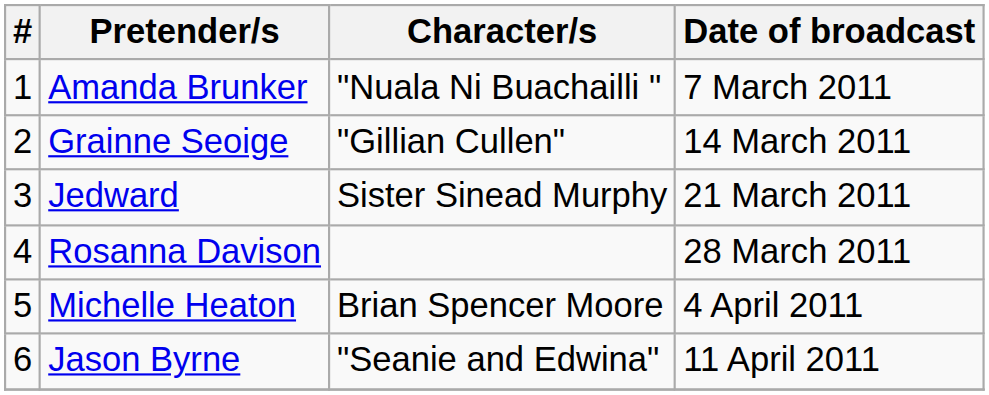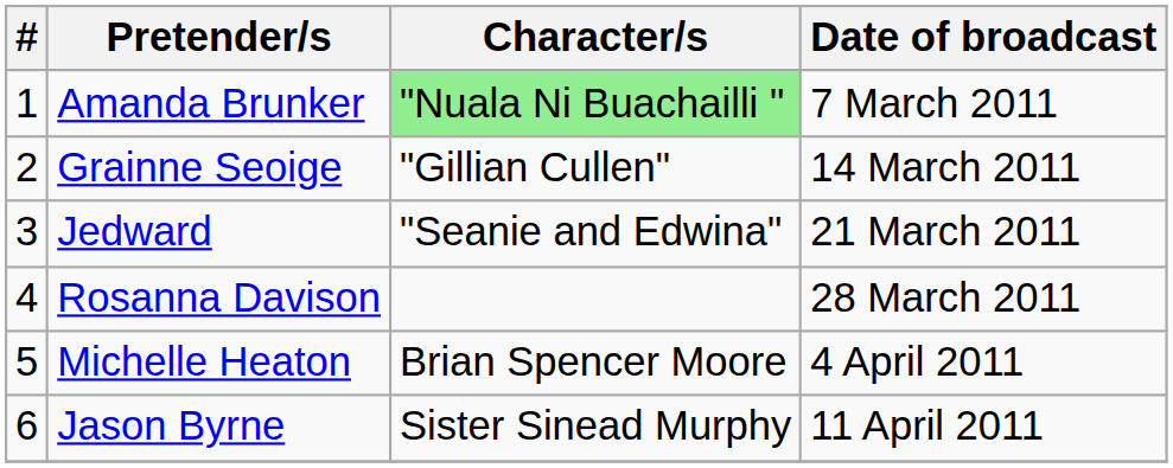 <table class="wikitable">
 <tr>
 <th>#</th>
 <th>Pretender/s</th>
 <th>Character/s</th>
 <th>Date of broadcast</th>
 </tr>
 <tr>
 <td>1</td>
 <td><a href='#'>Amanda Brunker</a></td>
-<td>"Nuala Ni Buachailli "</td>
+<td style="background: lightgreen;">"Nuala Ni Buachailli "</td>
 <td>7 March 2011</td>
 </tr>
 <tr>
 <td>2</td>
 <td><a href='#'>Grainne Seoige</a></td>
 <td>"Gillian Cullen"</td>
 <td>14 March 2011</td>
 </tr>
 <tr>
 <td>3</td>
 <td><a href='#'>Jedward</a></td>
-<td>Sister Sinead Murphy</td>
+<td>"Seanie and Edwina"</td>
 <td>21 March 2011</td>
 </tr>
 <tr>
 <td>4</td>
 <td><a href='#'>Rosanna Davison</a></td>
 <td></td>
 <td>28 March 2011</td>
 </tr>
 <tr>
 <td>5</td>
 <td><a href='#'>Michelle Heaton</a></td>
 <td>Brian Spencer Moore</td>
 <td>4 April 2011</td>
 </tr>
 <tr>
 <td>6</td>
 <td><a href='#'>Jason Byrne</a></td>
-<td>"Seanie and Edwina"</td>
+<td>Sister Sinead Murphy</td>
 <td>11 April 2011</td>
 </tr>
 <tr>
 </tr>
 </table>
